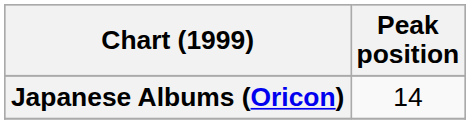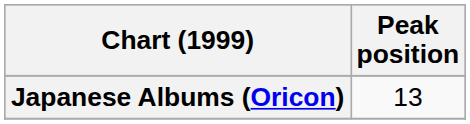 <table class="wikitable sortable plainrowheaders">
 <tr>
 <th scope="col">Chart (1999)</th>
 <th scope="col">Peak<br>position</th>
 </tr>
 <tr>
 </tr>
 <tr>
 </tr>
 <tr>
 </tr>
 <tr>
 </tr>
 <tr>
 </tr>
 <tr>
 </tr>
 <tr>
 </tr>
 <tr>
 </tr>
 <tr>
 </tr>
 <tr>
 <th scope="row">Japanese Albums (<a href='#'>Oricon</a>)</th>
-<td align="center">14</td>
+<td align="center">13</td>
 </tr>
 <tr>
 </tr>
 <tr>
 </tr>
 <tr>
 </tr>
 <tr>
 </tr>
 <tr>
 </tr>
 <tr>
 </tr>
 <tr>
 </tr>
 <tr>
 </tr>
 <tr>
 </tr>
 </table>
